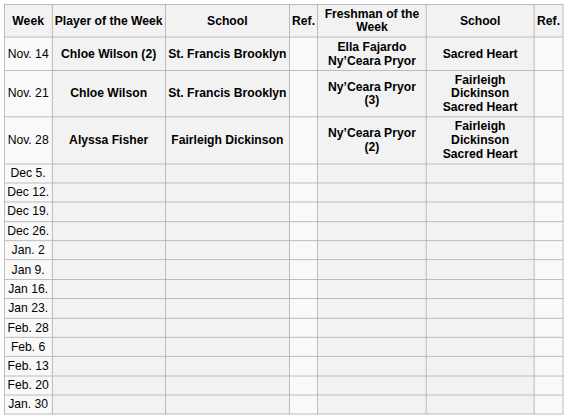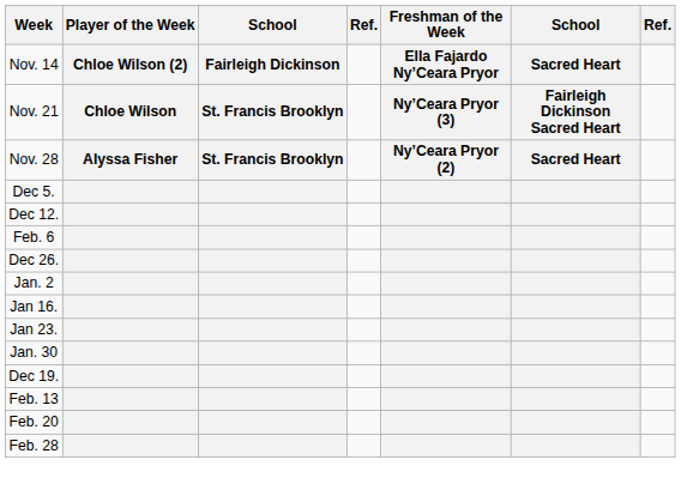 <table class=wikitable style="text-align:center">
 <tr>
 <th>Week</th>
 <th>Player of the Week</th>
 <th>School</th>
 <th>Ref.</th>
 <th>Freshman of the Week</th>
 <th>School</th>
 <th>Ref.</th>
 </tr>
 <tr>
 <td>Nov. 14</td>
 <th style=>Chloe Wilson (2)</th>
-<th style=>St. Francis Brooklyn</th>
+<th style=>Fairleigh Dickinson</th>
 <td></td>
 <th width=135>Ella Fajardo<br>Ny’Ceara Pryor</th>
 <th style=>Sacred Heart</th>
 <td></td>
 </tr>
 <tr>
 <td>Nov. 21</td>
 <th style=>Chloe Wilson</th>
 <th style=>St. Francis Brooklyn</th>
 <td></td>
 <th style=>Ny’Ceara Pryor (3)</th>
 <th width=135>Fairleigh Dickinson<br>Sacred Heart</th>
 <td></td>
 </tr>
 <tr>
 <td>Nov. 28</td>
 <th style=>Alyssa Fisher</th>
-<th style=>Fairleigh Dickinson</th>
+<th style=>St. Francis Brooklyn</th>
 <td></td>
 <th style=>Ny’Ceara Pryor (2)</th>
-<th width=135>Fairleigh Dickinson<br>Sacred Heart</th>
+<th style=>Sacred Heart</th>
 <td></td>
 </tr>
 <tr>
 <td>Dec 5.</td>
 <th></th>
 <th></th>
 <td></td>
 <th></th>
 <th></th>
 <td></td>
 </tr>
 <tr>
 <td>Dec 12.</td>
 <th></th>
 <th></th>
 <td></td>
 <th></th>
 <th></th>
 <td></td>
 </tr>
 <tr>
-<td>Dec 19.</td>
+<td>Feb. 6</td>
 <th></th>
 <th></th>
 <td></td>
 <th></th>
 <th></th>
 <td></td>
 </tr>
 <tr>
 <td>Dec 26.</td>
 <th></th>
 <th></th>
 <td></td>
 <th></th>
 <th></th>
 <td></td>
 </tr>
 <tr>
 <td>Jan. 2</td>
 <th></th>
 <th></th>
 <td></td>
 <th></th>
 <th></th>
 <td></td>
 </tr>
 <tr>
-<td>Jan 9.</td>
-<th></th>
-<th></th>
-<td></td>
-<th></th>
-<th></th>
-<td></td>
-</tr>
-<tr>
 <td>Jan 16.</td>
 <th></th>
 <th></th>
 <td></td>
 <th></th>
 <th></th>
 <td></td>
 </tr>
 <tr>
 <td>Jan 23.</td>
 <th></th>
 <th></th>
 <td></td>
 <th></th>
 <th></th>
 <td></td>
 </tr>
 <tr>
-<td>Feb. 28</td>
+<td>Jan. 30</td>
 <th></th>
 <th></th>
 <td></td>
 <th></th>
 <th></th>
 <td></td>
 </tr>
 <tr>
-<td>Feb. 6</td>
+<td>Dec 19.</td>
 <th></th>
 <th></th>
 <td></td>
 <th></th>
 <th></th>
 <td></td>
 </tr>
 <tr>
 <td>Feb. 13</td>
 <th></th>
 <th></th>
 <td></td>
 <th></th>
 <th></th>
 <td></td>
 </tr>
 <tr>
 <td>Feb. 20</td>
 <th></th>
 <th></th>
 <td></td>
 <th></th>
 <th></th>
 <td></td>
 </tr>
 <tr>
-<td>Jan. 30</td>
+<td>Feb. 28</td>
 <th></th>
 <th></th>
 <td></td>
 <th></th>
 <th></th>
 <td></td>
 </tr>
 </table>
